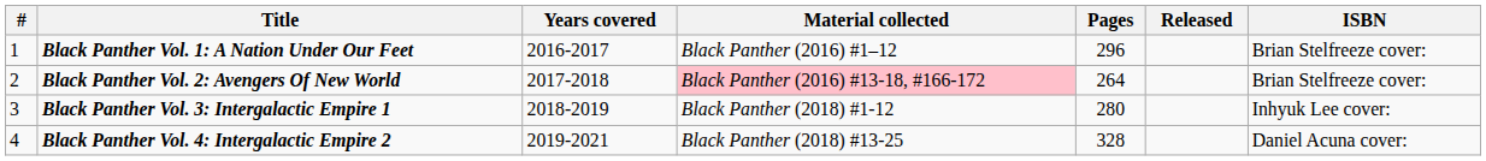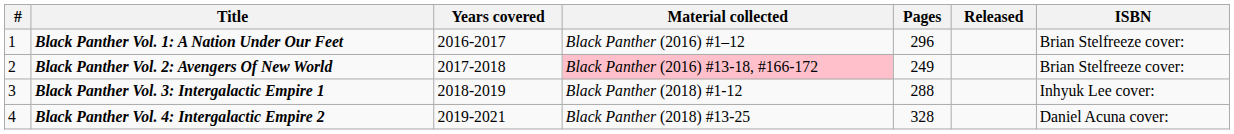 <table class="wikitable sortable" width=99%>
 <tr>
 <th class="unsortable" width=20px>#</th>
 <th>Title</th>
 <th>Years covered</th>
 <th class="unsortable">Material collected</th>
 <th>Pages</th>
 <th>Released</th>
 <th class="unsortable">ISBN</th>
 </tr>
 <tr>
 <td>1</td>
 <td><strong><em>Black Panther Vol. 1: A Nation Under Our Feet</em></strong></td>
 <td>2016-2017</td>
 <td><em>Black Panther</em> (2016) #1–12</td>
 <td style="text-align: center;">296</td>
 <td></td>
 <td>Brian Stelfreeze cover: </td>
 </tr>
 <tr>
 <td>2</td>
 <td><strong><em>Black Panther Vol. 2: Avengers Of New World</em></strong></td>
 <td>2017-2018</td>
 <td style="background: pink;"><em>Black Panther</em> (2016) #13-18, #166-172</td>
-<td style="text-align: center;">264</td>
+<td style="text-align: center;">249</td>
 <td></td>
 <td>Brian Stelfreeze cover: </td>
 </tr>
 <tr>
 <td>3</td>
 <td><strong><em>Black Panther Vol. 3: Intergalactic Empire 1</em></strong></td>
 <td>2018-2019</td>
 <td><em>Black Panther</em> (2018) #1-12</td>
-<td style="text-align: center;">280</td>
+<td style="text-align: center;">288</td>
 <td></td>
 <td>Inhyuk Lee cover: </td>
 </tr>
 <tr>
 <td>4</td>
 <td><strong><em>Black Panther Vol. 4:  Intergalactic Empire 2</em></strong></td>
 <td>2019-2021</td>
 <td><em>Black Panther</em> (2018) #13-25</td>
 <td style="text-align: center;">328</td>
 <td></td>
 <td>Daniel Acuna cover: </td>
 </tr>
 </table>
